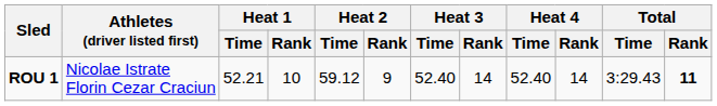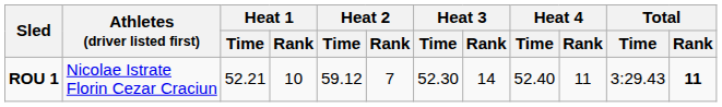 <table class="wikitable" border="1">
 <tr>
 <th rowspan=2>Sled</th>
 <th rowspan=2>Athletes<br><small>(driver listed first)</small></th>
 <th colspan=2>Heat 1</th>
 <th colspan=2>Heat 2</th>
 <th colspan=2>Heat 3</th>
 <th colspan=2>Heat 4</th>
 <th colspan=2>Total</th>
 </tr>
 <tr>
 <th>Time</th>
 <th>Rank</th>
 <th>Time</th>
 <th>Rank</th>
 <th>Time</th>
 <th>Rank</th>
 <th>Time</th>
 <th>Rank</th>
 <th>Time</th>
 <th>Rank</th>
 </tr>
 <tr>
 <td><strong>ROU 1</strong></td>
 <td><a href='#'>Nicolae Istrate</a><br><a href='#'>Florin Cezar Craciun</a></td>
 <td>52.21</td>
 <td align="center">10</td>
 <td>59.12</td>
-<td align="center">9</td>
-<td>52.40</td>
+<td align="center">7</td>
+<td>52.30</td>
 <td align="center">14</td>
 <td>52.40</td>
-<td align="center">14</td>
+<td align="center">11</td>
 <td>3:29.43</td>
 <td align="center"><strong>11</strong></td>
 </tr>
 </table>
